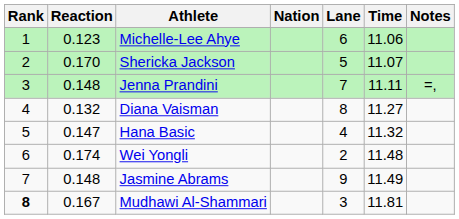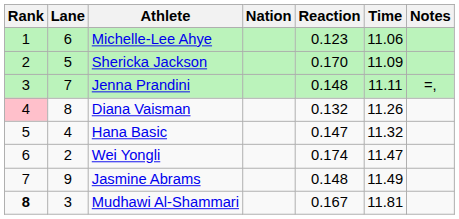 <table class="wikitable sortable" style="text-align:center">
 <tr>
 <th>Rank</th>
-<th>Reaction</th>
+<th>Lane</th>
 <th>Athlete</th>
 <th>Nation</th>
-<th>Lane</th>
+<th>Reaction</th>
 <th>Time</th>
 <th>Notes</th>
 </tr>
 <tr bgcolor="bbf3bb">
 <td>1</td>
-<td>0.123</td>
+<td>6</td>
 <td align=left><a href='#'>Michelle-Lee Ahye</a></td>
 <td align=left></td>
-<td>6</td>
+<td>0.123</td>
 <td>11.06</td>
 <td></td>
 </tr>
 <tr bgcolor="bbf3bb">
 <td>2</td>
-<td>0.170</td>
+<td>5</td>
 <td align="left"><a href='#'>Shericka Jackson</a></td>
 <td align="left"></td>
-<td>5</td>
-<td>11.07</td>
+<td>0.170</td>
+<td>11.09</td>
 <td></td>
 </tr>
 <tr bgcolor="bbf3bb">
 <td>3</td>
-<td>0.148</td>
+<td>7</td>
 <td align=left><a href='#'>Jenna Prandini</a></td>
 <td align=left></td>
-<td>7</td>
+<td>0.148</td>
 <td>11.11</td>
 <td>=, </td>
 </tr>
 <tr>
-<td>4</td>
-<td>0.132</td>
+<td style="background: pink;">4</td>
+<td>8</td>
 <td align="left"><a href='#'>Diana Vaisman</a></td>
 <td align="left"></td>
-<td>8</td>
-<td>11.27</td>
+<td>0.132</td>
+<td>11.26</td>
 <td></td>
 </tr>
 <tr>
 <td>5</td>
-<td>0.147</td>
+<td>4</td>
 <td align="left"><a href='#'>Hana Basic</a></td>
 <td align="left"></td>
-<td>4</td>
+<td>0.147</td>
 <td>11.32</td>
 <td></td>
 </tr>
 <tr>
 <td>6</td>
-<td>0.174</td>
+<td>2</td>
 <td align="left"><a href='#'>Wei Yongli</a></td>
 <td align="left"></td>
-<td>2</td>
-<td>11.48</td>
+<td>0.174</td>
+<td>11.47</td>
 <td></td>
 </tr>
 <tr>
 <td>7</td>
-<td>0.148</td>
+<td>9</td>
 <td align=left><a href='#'>Jasmine Abrams</a></td>
 <td align=left></td>
-<td>9</td>
+<td>0.148</td>
 <td>11.49</td>
 <td></td>
 </tr>
 <tr>
 <td><strong>8</strong></td>
-<td>0.167</td>
+<td>3</td>
 <td align="left"><a href='#'>Mudhawi Al-Shammari</a></td>
 <td align="left"></td>
-<td>3</td>
+<td>0.167</td>
 <td>11.81</td>
 <td></td>
 </tr>
 </table>
